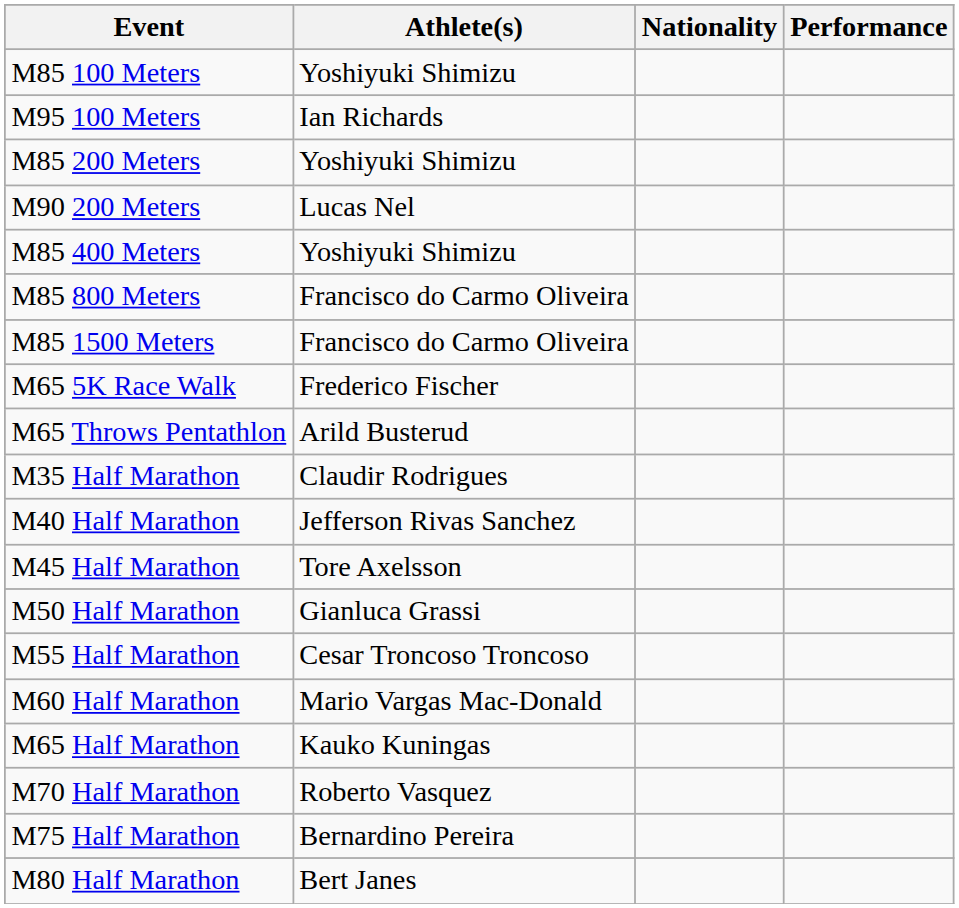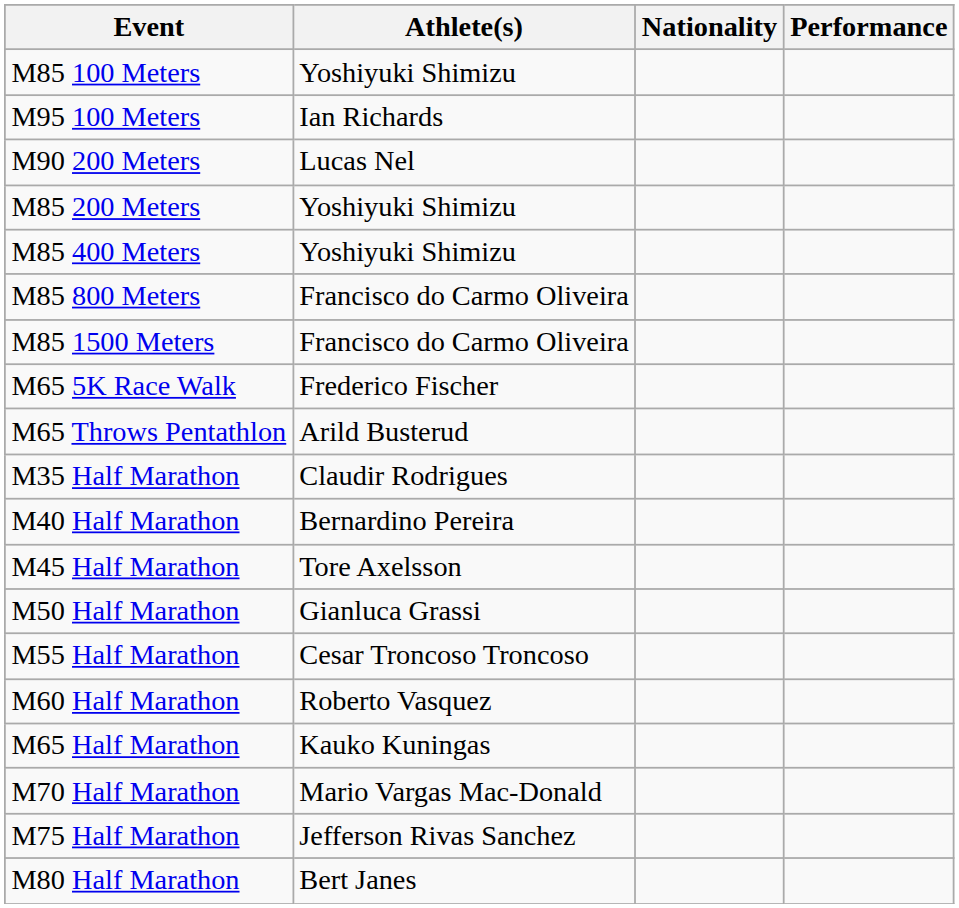 <table class="wikitable">
 <tr>
 <th>Event</th>
 <th>Athlete(s)</th>
 <th>Nationality</th>
 <th>Performance</th>
 </tr>
 <tr>
 <td>M85 <a href='#'>100 Meters</a></td>
 <td>Yoshiyuki Shimizu</td>
 <td></td>
 <td></td>
 </tr>
 <tr>
 <td>M95 <a href='#'>100 Meters</a></td>
 <td>Ian Richards</td>
 <td></td>
 <td></td>
 </tr>
 <tr>
-<td>M85 <a href='#'>200 Meters</a></td>
-<td>Yoshiyuki Shimizu</td>
+<td>M90 <a href='#'>200 Meters</a></td>
+<td>Lucas Nel</td>
 <td></td>
 <td></td>
 </tr>
 <tr>
-<td>M90 <a href='#'>200 Meters</a></td>
-<td>Lucas Nel</td>
+<td>M85 <a href='#'>200 Meters</a></td>
+<td>Yoshiyuki Shimizu</td>
 <td></td>
 <td></td>
 </tr>
 <tr>
 <td>M85 <a href='#'>400 Meters</a></td>
 <td>Yoshiyuki Shimizu</td>
 <td></td>
 <td></td>
 </tr>
 <tr>
 <td>M85 <a href='#'>800 Meters</a></td>
 <td>Francisco do Carmo Oliveira</td>
 <td></td>
 <td></td>
 </tr>
 <tr>
 <td>M85 <a href='#'>1500 Meters</a></td>
 <td>Francisco do Carmo Oliveira</td>
 <td></td>
 <td></td>
 </tr>
 <tr>
 <td>M65 <a href='#'>5K Race Walk</a></td>
 <td>Frederico Fischer</td>
 <td></td>
 <td></td>
 </tr>
 <tr>
 <td>M65 <a href='#'>Throws Pentathlon</a></td>
 <td>Arild Busterud</td>
 <td></td>
 <td></td>
 </tr>
 <tr>
 <td>M35 <a href='#'>Half Marathon</a></td>
 <td>Claudir Rodrigues</td>
 <td></td>
 <td></td>
 </tr>
 <tr>
 <td>M40 <a href='#'>Half Marathon</a></td>
-<td>Jefferson Rivas Sanchez</td>
+<td>Bernardino Pereira</td>
 <td></td>
 <td></td>
 </tr>
 <tr>
 <td>M45 <a href='#'>Half Marathon</a></td>
 <td>Tore Axelsson</td>
 <td></td>
 <td></td>
 </tr>
 <tr>
 <td>M50 <a href='#'>Half Marathon</a></td>
 <td>Gianluca Grassi</td>
 <td></td>
 <td></td>
 </tr>
 <tr>
 <td>M55 <a href='#'>Half Marathon</a></td>
 <td>Cesar Troncoso Troncoso</td>
 <td></td>
 <td></td>
 </tr>
 <tr>
 <td>M60 <a href='#'>Half Marathon</a></td>
-<td>Mario Vargas Mac-Donald</td>
+<td>Roberto Vasquez</td>
 <td></td>
 <td></td>
 </tr>
 <tr>
 <td>M65 <a href='#'>Half Marathon</a></td>
 <td>Kauko Kuningas</td>
 <td></td>
 <td></td>
 </tr>
 <tr>
 <td>M70 <a href='#'>Half Marathon</a></td>
-<td>Roberto Vasquez</td>
+<td>Mario Vargas Mac-Donald</td>
 <td></td>
 <td></td>
 </tr>
 <tr>
 <td>M75 <a href='#'>Half Marathon</a></td>
-<td>Bernardino Pereira</td>
+<td>Jefferson Rivas Sanchez</td>
 <td></td>
 <td></td>
 </tr>
 <tr>
 <td>M80 <a href='#'>Half Marathon</a></td>
 <td>Bert Janes</td>
 <td></td>
 <td></td>
 </tr>
 </table>
